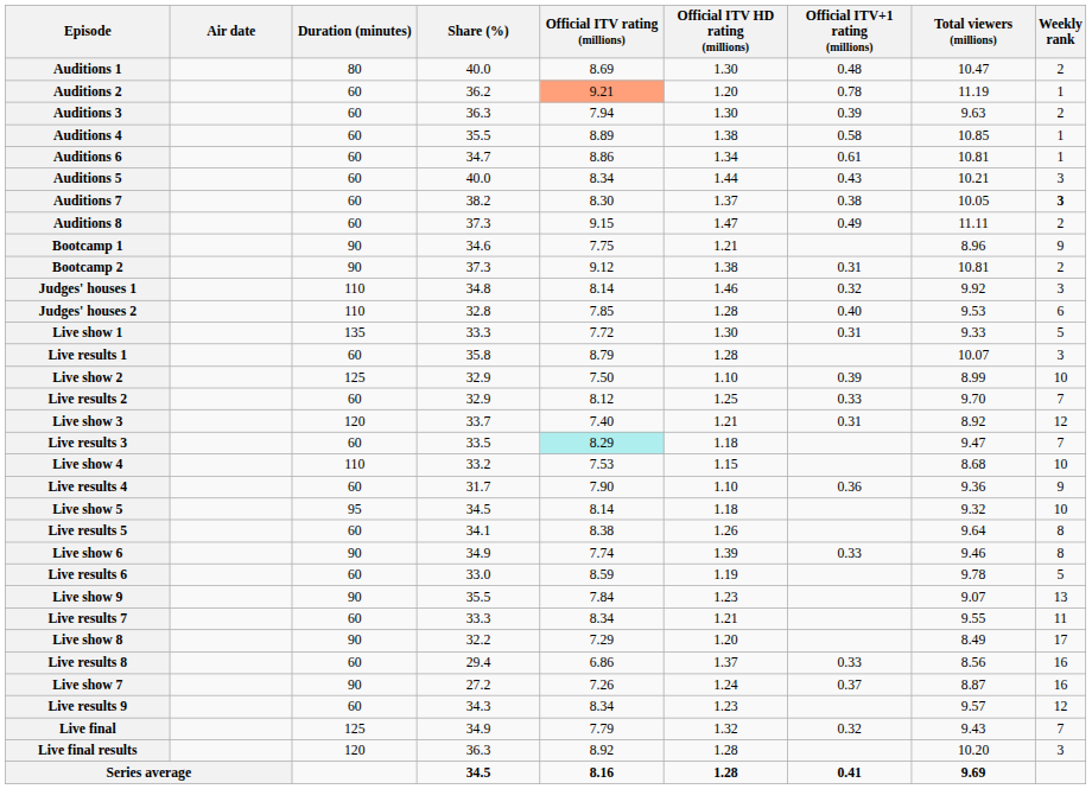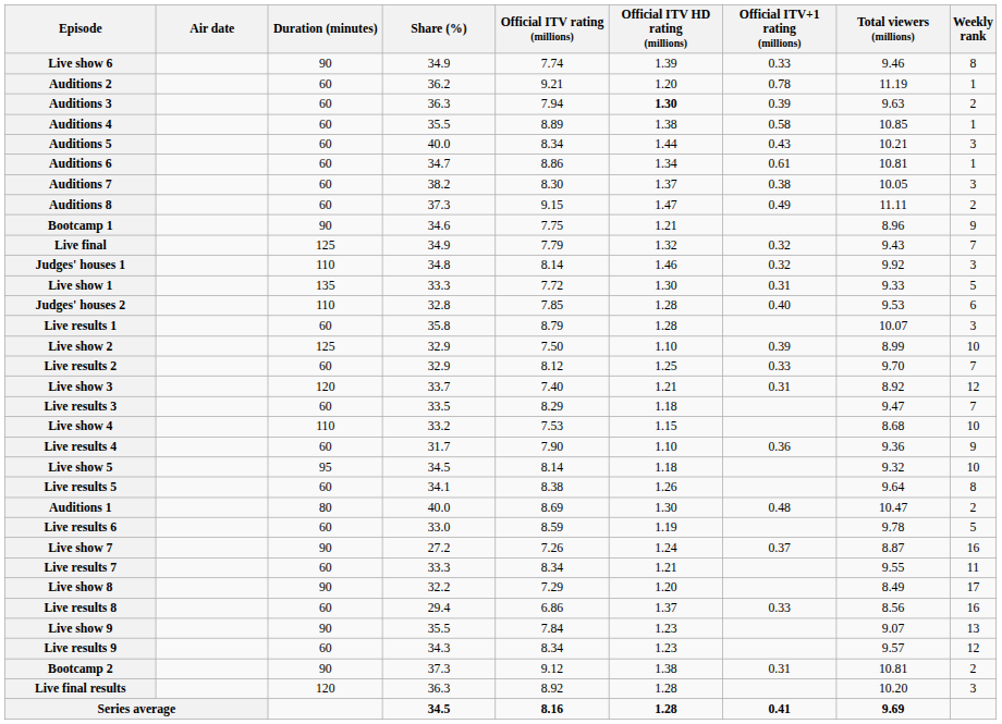 <table class="wikitable sortable" style="text-align:center">
 <tr>
 <th scope="col" style="width:16%">Episode</th>
 <th scope="col" style="width:12%">Air date</th>
 <th scope="col" style="width:12%">Duration (minutes)</th>
 <th scope="col" style="width:12%">Share (%)</th>
 <th scope="col" style="width:12%">Official ITV rating<br><small>(millions)</small></th>
 <th scope="col" style="width:12%">Official ITV HD rating<br><small>(millions)</small></th>
 <th scope="col" style="width:12%">Official ITV+1 rating<br><small>(millions)</small></th>
 <th scope="col" style="width:12%">Total viewers<br><small>(millions)</small></th>
 <th scope="col" style="width:12%">Weekly rank</th>
 </tr>
 <tr>
-<th scope="row">Auditions 1</th>
+<th scope="row">Live show 6</th>
 <td></td>
-<td>80</td>
-<td>40.0</td>
-<td>8.69</td>
-<td>1.30</td>
-<td>0.48</td>
-<td>10.47</td>
-<td>2</td>
+<td>90</td>
+<td>34.9</td>
+<td>7.74</td>
+<td>1.39</td>
+<td>0.33</td>
+<td>9.46</td>
+<td>8</td>
 </tr>
 <tr>
 <th scope="row">Auditions 2</th>
 <td></td>
 <td>60</td>
 <td>36.2</td>
-<td style="background: lightsalmon;">9.21</td>
+<td>9.21</td>
 <td>1.20</td>
 <td>0.78</td>
 <td>11.19</td>
 <td>1</td>
 </tr>
 <tr>
 <th scope="row">Auditions 3</th>
 <td></td>
 <td>60</td>
 <td>36.3</td>
 <td>7.94</td>
-<td>1.30</td>
+<td><strong>1.30</strong></td>
 <td>0.39</td>
 <td>9.63</td>
 <td>2</td>
 </tr>
 <tr>
 <th scope="row">Auditions 4</th>
 <td></td>
 <td>60</td>
 <td>35.5</td>
 <td>8.89</td>
 <td>1.38</td>
 <td>0.58</td>
 <td>10.85</td>
 <td>1</td>
 </tr>
 <tr>
+<th scope="row">Auditions 5</th>
+<td></td>
+<td>60</td>
+<td>40.0</td>
+<td>8.34</td>
+<td>1.44</td>
+<td>0.43</td>
+<td>10.21</td>
+<td>3</td>
+</tr>
+<tr>
 <th scope="row">Auditions 6</th>
 <td></td>
 <td>60</td>
 <td>34.7</td>
 <td>8.86</td>
 <td>1.34</td>
 <td>0.61</td>
 <td>10.81</td>
 <td>1</td>
 </tr>
 <tr>
-<th scope="row">Auditions 5</th>
-<td></td>
-<td>60</td>
-<td>40.0</td>
-<td>8.34</td>
-<td>1.44</td>
-<td>0.43</td>
-<td>10.21</td>
-<td>3</td>
-</tr>
-<tr>
 <th scope="row">Auditions 7</th>
 <td></td>
 <td>60</td>
 <td>38.2</td>
 <td>8.30</td>
 <td>1.37</td>
 <td>0.38</td>
 <td>10.05</td>
-<td><strong>3</strong></td>
+<td>3</td>
 </tr>
 <tr>
 <th scope="row">Auditions 8</th>
 <td></td>
 <td>60</td>
 <td>37.3</td>
 <td>9.15</td>
 <td>1.47</td>
 <td>0.49</td>
 <td>11.11</td>
 <td>2</td>
 </tr>
 <tr>
 <th scope="row">Bootcamp 1</th>
 <td></td>
 <td>90</td>
 <td>34.6</td>
 <td>7.75</td>
 <td>1.21</td>
 <td></td>
 <td>8.96</td>
 <td>9</td>
 </tr>
 <tr>
-<th scope="row">Bootcamp 2</th>
+<th scope="row">Live final</th>
 <td></td>
-<td>90</td>
-<td>37.3</td>
-<td>9.12</td>
-<td>1.38</td>
-<td>0.31</td>
-<td>10.81</td>
-<td>2</td>
+<td>125</td>
+<td>34.9</td>
+<td>7.79</td>
+<td>1.32</td>
+<td>0.32</td>
+<td>9.43</td>
+<td>7</td>
 </tr>
 <tr>
 <th scope="row">Judges' houses 1</th>
 <td></td>
 <td>110</td>
 <td>34.8</td>
 <td>8.14</td>
 <td>1.46</td>
 <td>0.32</td>
 <td>9.92</td>
 <td>3</td>
 </tr>
 <tr>
+<th scope="row">Live show 1</th>
+<td></td>
+<td>135</td>
+<td>33.3</td>
+<td>7.72</td>
+<td>1.30</td>
+<td>0.31</td>
+<td>9.33</td>
+<td>5</td>
+</tr>
+<tr>
 <th scope="row">Judges' houses 2</th>
 <td></td>
 <td>110</td>
 <td>32.8</td>
 <td>7.85</td>
 <td>1.28</td>
 <td>0.40</td>
 <td>9.53</td>
 <td>6</td>
-</tr>
-<tr>
-<th scope="row">Live show 1</th>
-<td></td>
-<td>135</td>
-<td>33.3</td>
-<td>7.72</td>
-<td>1.30</td>
-<td>0.31</td>
-<td>9.33</td>
-<td>5</td>
 </tr>
 <tr>
 <th scope="row">Live results 1</th>
 <td></td>
 <td>60</td>
 <td>35.8</td>
 <td>8.79</td>
 <td>1.28</td>
 <td></td>
 <td>10.07</td>
 <td>3</td>
 </tr>
 <tr>
 <th scope="row">Live show 2</th>
 <td></td>
 <td>125</td>
 <td>32.9</td>
 <td>7.50</td>
 <td>1.10</td>
 <td>0.39</td>
 <td>8.99</td>
 <td>10</td>
 </tr>
 <tr>
 <th scope="row">Live results 2</th>
 <td></td>
 <td>60</td>
 <td>32.9</td>
 <td>8.12</td>
 <td>1.25</td>
 <td>0.33</td>
 <td>9.70</td>
 <td>7</td>
 </tr>
 <tr>
 <th scope="row">Live show 3</th>
 <td></td>
 <td>120</td>
 <td>33.7</td>
 <td>7.40</td>
 <td>1.21</td>
 <td>0.31</td>
 <td>8.92</td>
 <td>12</td>
 </tr>
 <tr>
 <th scope="row">Live results 3</th>
 <td></td>
 <td>60</td>
 <td>33.5</td>
-<td style="background: paleturquoise;">8.29</td>
+<td>8.29</td>
 <td>1.18</td>
 <td></td>
 <td>9.47</td>
 <td>7</td>
 </tr>
 <tr>
 <th scope="row">Live show 4</th>
 <td></td>
 <td>110</td>
 <td>33.2</td>
 <td>7.53</td>
 <td>1.15</td>
 <td></td>
 <td>8.68</td>
 <td>10</td>
 </tr>
 <tr>
 <th scope="row">Live results 4</th>
 <td></td>
 <td>60</td>
 <td>31.7</td>
 <td>7.90</td>
 <td>1.10</td>
 <td>0.36</td>
 <td>9.36</td>
 <td>9</td>
 </tr>
 <tr>
 <th scope="row">Live show 5</th>
 <td></td>
 <td>95</td>
 <td>34.5</td>
 <td>8.14</td>
 <td>1.18</td>
 <td></td>
 <td>9.32</td>
 <td>10</td>
 </tr>
 <tr>
 <th scope="row">Live results 5</th>
 <td></td>
 <td>60</td>
 <td>34.1</td>
 <td>8.38</td>
 <td>1.26</td>
 <td></td>
 <td>9.64</td>
 <td>8</td>
 </tr>
 <tr>
-<th scope="row">Live show 6</th>
+<th scope="row">Auditions 1</th>
 <td></td>
-<td>90</td>
-<td>34.9</td>
-<td>7.74</td>
-<td>1.39</td>
-<td>0.33</td>
-<td>9.46</td>
-<td>8</td>
+<td>80</td>
+<td>40.0</td>
+<td>8.69</td>
+<td>1.30</td>
+<td>0.48</td>
+<td>10.47</td>
+<td>2</td>
 </tr>
 <tr>
 <th scope="row">Live results 6</th>
 <td></td>
 <td>60</td>
 <td>33.0</td>
 <td>8.59</td>
 <td>1.19</td>
 <td></td>
 <td>9.78</td>
 <td>5</td>
 </tr>
 <tr>
-<th scope="row">Live show 9</th>
+<th scope="row">Live show 7</th>
 <td></td>
 <td>90</td>
-<td>35.5</td>
-<td>7.84</td>
-<td>1.23</td>
-<td></td>
-<td>9.07</td>
-<td>13</td>
+<td>27.2</td>
+<td>7.26</td>
+<td>1.24</td>
+<td>0.37</td>
+<td>8.87</td>
+<td>16</td>
 </tr>
 <tr>
 <th scope="row">Live results 7</th>
 <td></td>
 <td>60</td>
 <td>33.3</td>
 <td>8.34</td>
 <td>1.21</td>
 <td></td>
 <td>9.55</td>
 <td>11</td>
 </tr>
 <tr>
 <th scope="row">Live show 8</th>
 <td></td>
 <td>90</td>
 <td>32.2</td>
 <td>7.29</td>
 <td>1.20</td>
 <td></td>
 <td>8.49</td>
 <td>17</td>
 </tr>
 <tr>
 <th scope="row">Live results 8</th>
 <td></td>
 <td>60</td>
 <td>29.4</td>
 <td>6.86</td>
 <td>1.37</td>
 <td>0.33</td>
 <td>8.56</td>
 <td>16</td>
 </tr>
 <tr>
-<th scope="row">Live show 7</th>
+<th scope="row">Live show 9</th>
 <td></td>
 <td>90</td>
-<td>27.2</td>
-<td>7.26</td>
-<td>1.24</td>
-<td>0.37</td>
-<td>8.87</td>
-<td>16</td>
+<td>35.5</td>
+<td>7.84</td>
+<td>1.23</td>
+<td></td>
+<td>9.07</td>
+<td>13</td>
 </tr>
 <tr>
 <th scope="row">Live results 9</th>
 <td></td>
 <td>60</td>
 <td>34.3</td>
 <td>8.34</td>
 <td>1.23</td>
 <td></td>
 <td>9.57</td>
 <td>12</td>
 </tr>
 <tr>
-<th scope="row">Live final</th>
+<th scope="row">Bootcamp 2</th>
 <td></td>
-<td>125</td>
-<td>34.9</td>
-<td>7.79</td>
-<td>1.32</td>
-<td>0.32</td>
-<td>9.43</td>
-<td>7</td>
+<td>90</td>
+<td>37.3</td>
+<td>9.12</td>
+<td>1.38</td>
+<td>0.31</td>
+<td>10.81</td>
+<td>2</td>
 </tr>
 <tr>
 <th scope="row">Live final results</th>
 <td></td>
 <td>120</td>
 <td>36.3</td>
 <td>8.92</td>
 <td>1.28</td>
 <td></td>
 <td>10.20</td>
 <td>3</td>
 </tr>
 <tr>
 <th colspan="2" scope="row">Series average</th>
 <td></td>
 <td><strong>34.5</strong></td>
 <td><strong>8.16</strong></td>
 <td><strong>1.28</strong></td>
 <td><strong>0.41</strong></td>
 <td><strong>9.69</strong></td>
 <td></td>
 </tr>
 </table>
